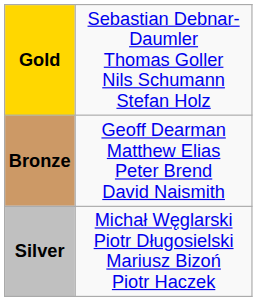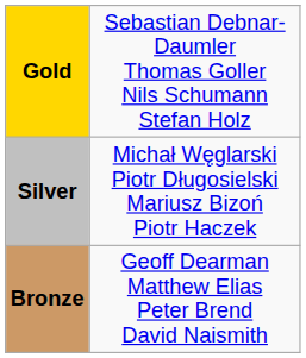 <table class="wikitable" style="text-align:center; " width="35%">
 <tr>
 <td bgcolor="gold"><strong>Gold</strong></td>
 <td><a href='#'>Sebastian Debnar-Daumler</a><br><a href='#'>Thomas Goller</a><br><a href='#'>Nils Schumann</a><br><a href='#'>Stefan Holz</a><br>  <small><em></em></small></td>
 </tr>
 <tr>
+<td bgcolor="silver"><strong>Silver</strong></td>
+<td><a href='#'>Michał Węglarski</a><br><a href='#'>Piotr Długosielski</a><br><a href='#'>Mariusz Bizoń</a><br><a href='#'>Piotr Haczek</a><br>  <small><em></em></small></td>
+</tr>
+<tr>
 <td bgcolor="CC9966"><strong>Bronze</strong></td>
 <td><a href='#'>Geoff Dearman</a><br><a href='#'>Matthew Elias</a><br><a href='#'>Peter Brend</a><br><a href='#'>David Naismith</a><br>  <small><em></em></small></td>
 </tr>
-<tr>
-<td bgcolor="silver"><strong>Silver</strong></td>
-<td><a href='#'>Michał Węglarski</a><br><a href='#'>Piotr Długosielski</a><br><a href='#'>Mariusz Bizoń</a><br><a href='#'>Piotr Haczek</a><br>  <small><em></em></small></td>
-</tr>
 </table>
